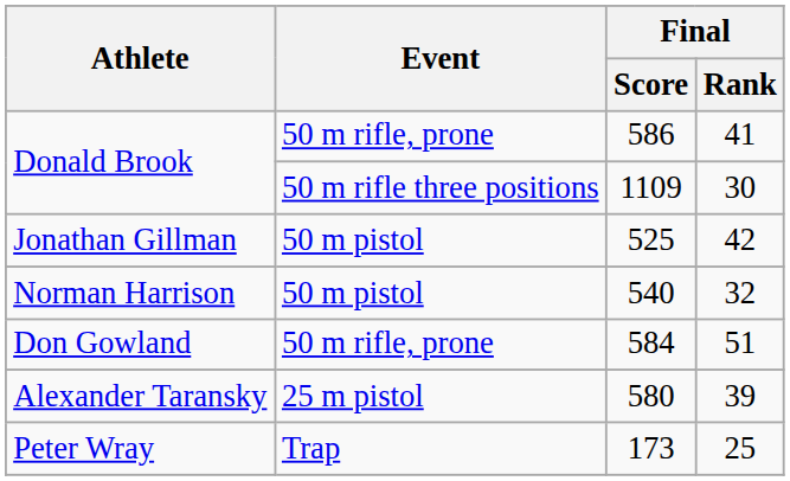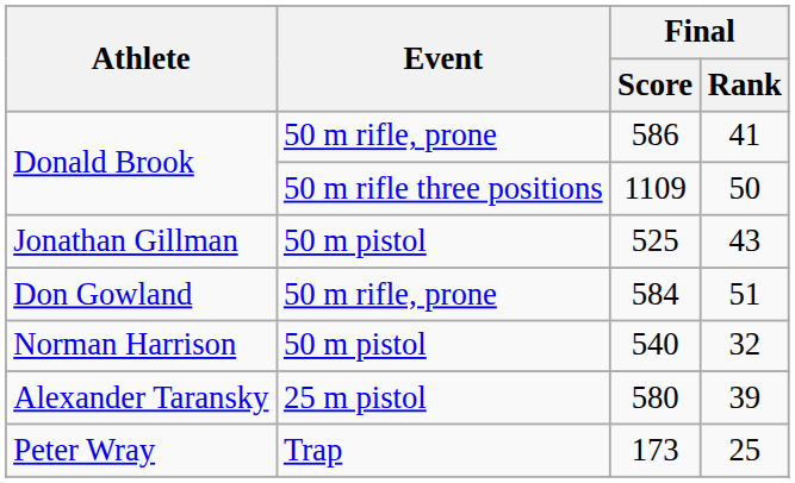 <table class="wikitable" style="font-size:90%">
 <tr>
 <th rowspan="2">Athlete</th>
 <th rowspan="2">Event</th>
 <th colspan="2">Final</th>
 </tr>
 <tr>
 <th>Score</th>
 <th>Rank</th>
 </tr>
 <tr>
 <td rowspan=2><a href='#'>Donald Brook</a></td>
 <td rowspan=1><a href='#'>50 m rifle, prone</a></td>
 <td align="center">586</td>
 <td align="center">41</td>
 </tr>
 <tr>
 <td rowspan=1><a href='#'>50 m rifle three positions</a></td>
 <td align="center">1109</td>
-<td align="center">30</td>
+<td align="center">50</td>
 </tr>
 <tr>
 <td><a href='#'>Jonathan Gillman</a></td>
 <td rowspan=1><a href='#'>50 m pistol</a></td>
 <td align="center">525</td>
-<td align="center">42</td>
+<td align="center">43</td>
+</tr>
+<tr>
+<td><a href='#'>Don Gowland</a></td>
+<td rowspan=1><a href='#'>50 m rifle, prone</a></td>
+<td align="center">584</td>
+<td align="center">51</td>
 </tr>
 <tr>
 <td><a href='#'>Norman Harrison</a></td>
 <td rowspan=1><a href='#'>50 m pistol</a></td>
 <td align="center">540</td>
 <td align="center">32</td>
-</tr>
-<tr>
-<td><a href='#'>Don Gowland</a></td>
-<td rowspan=1><a href='#'>50 m rifle, prone</a></td>
-<td align="center">584</td>
-<td align="center">51</td>
 </tr>
 <tr>
 <td><a href='#'>Alexander Taransky</a></td>
 <td rowspan=1><a href='#'>25 m pistol</a></td>
 <td align="center">580</td>
 <td align="center">39</td>
 </tr>
 <tr>
 <td><a href='#'>Peter Wray</a></td>
 <td rowspan=1><a href='#'>Trap</a></td>
 <td align="center">173</td>
 <td align="center">25</td>
 </tr>
 </table>
